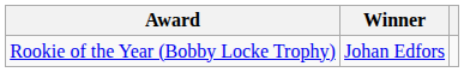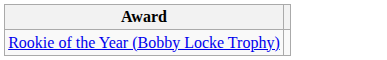 <table class="wikitable">
 <tr>
 <th>Award</th>
-<th>Winner</th>
 <th></th>
 </tr>
 <tr>
 <td><a href='#'>Rookie of the Year (Bobby Locke Trophy)</a></td>
-<td> <a href='#'>Johan Edfors</a></td>
 <td></td>
 </tr>
 </table>
